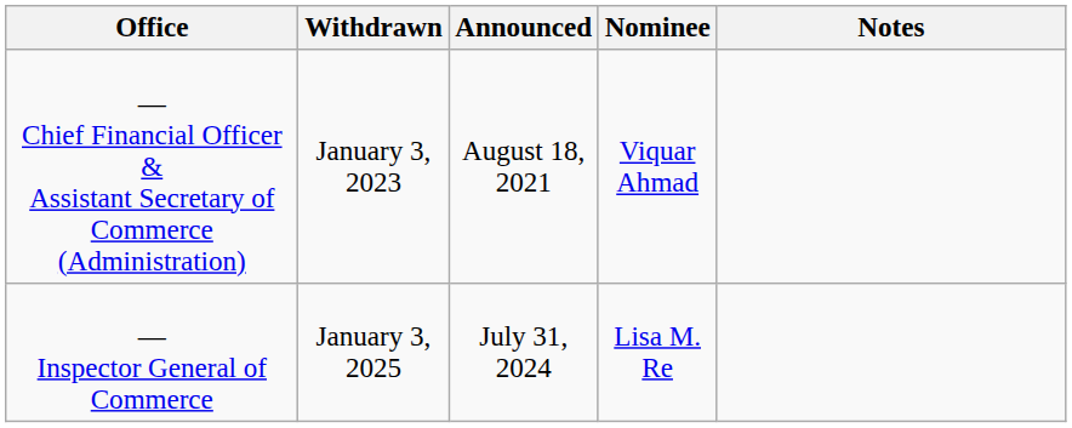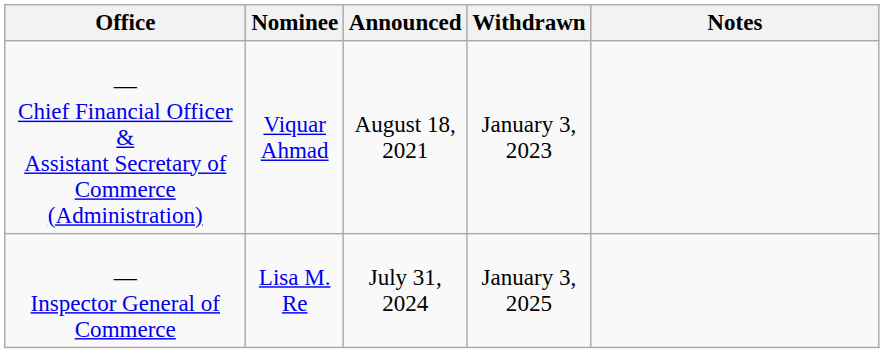 <table class="wikitable sortable" style="text-align:center">
 <tr>
 <th style="width:30%;">Office</th>
+<th style="width:10%;">Nominee</th>
+<th style="width:10%;" data-sort-type="date">Announced</th>
 <th style="width:10%;" data-sort-type="date">Withdrawn</th>
-<th style="width:10%;" data-sort-type="date">Announced</th>
-<th style="width:10%;">Nominee</th>
 <th style="width:50%;">Notes</th>
 </tr>
 <tr>
 <td><br>—<br><a href='#'>Chief Financial Officer &<br>Assistant Secretary of Commerce<br>(Administration)</a></td>
+<td><a href='#'>Viquar Ahmad</a></td>
+<td>August 18, 2021</td>
 <td>January 3, 2023</td>
-<td>August 18, 2021</td>
-<td><a href='#'>Viquar Ahmad</a></td>
 <td style="text-align:left; padding:1%;"></td>
 </tr>
 <tr>
 <td><br>—<br><a href='#'>Inspector General of Commerce</a></td>
+<td><a href='#'>Lisa M. Re</a></td>
+<td>July 31, 2024</td>
 <td>January 3, 2025</td>
-<td>July 31, 2024</td>
-<td><a href='#'>Lisa M. Re</a></td>
 <td style="text-align:left; padding:1%;"></td>
 </tr>
 </table>
